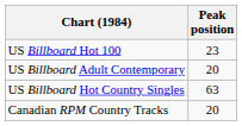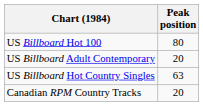 <table class="wikitable sortable">
 <tr>
 <th>Chart (1984)</th>
 <th>Peak<br>position</th>
 </tr>
 <tr>
 <td>US <a href='#'><em>Billboard</em> Hot 100</a></td>
-<td style="text-align:center;">23</td>
+<td style="text-align:center;">80</td>
 </tr>
 <tr>
 <td>US <em>Billboard</em> <a href='#'>Adult Contemporary</a></td>
 <td style="text-align:center;">20</td>
 </tr>
 <tr>
 <td>US <em>Billboard</em> <a href='#'>Hot Country Singles</a></td>
 <td style="text-align:center;">63</td>
 </tr>
 <tr>
 <td>Canadian <em>RPM</em> Country Tracks</td>
 <td style="text-align:center;">20</td>
 </tr>
 </table>
